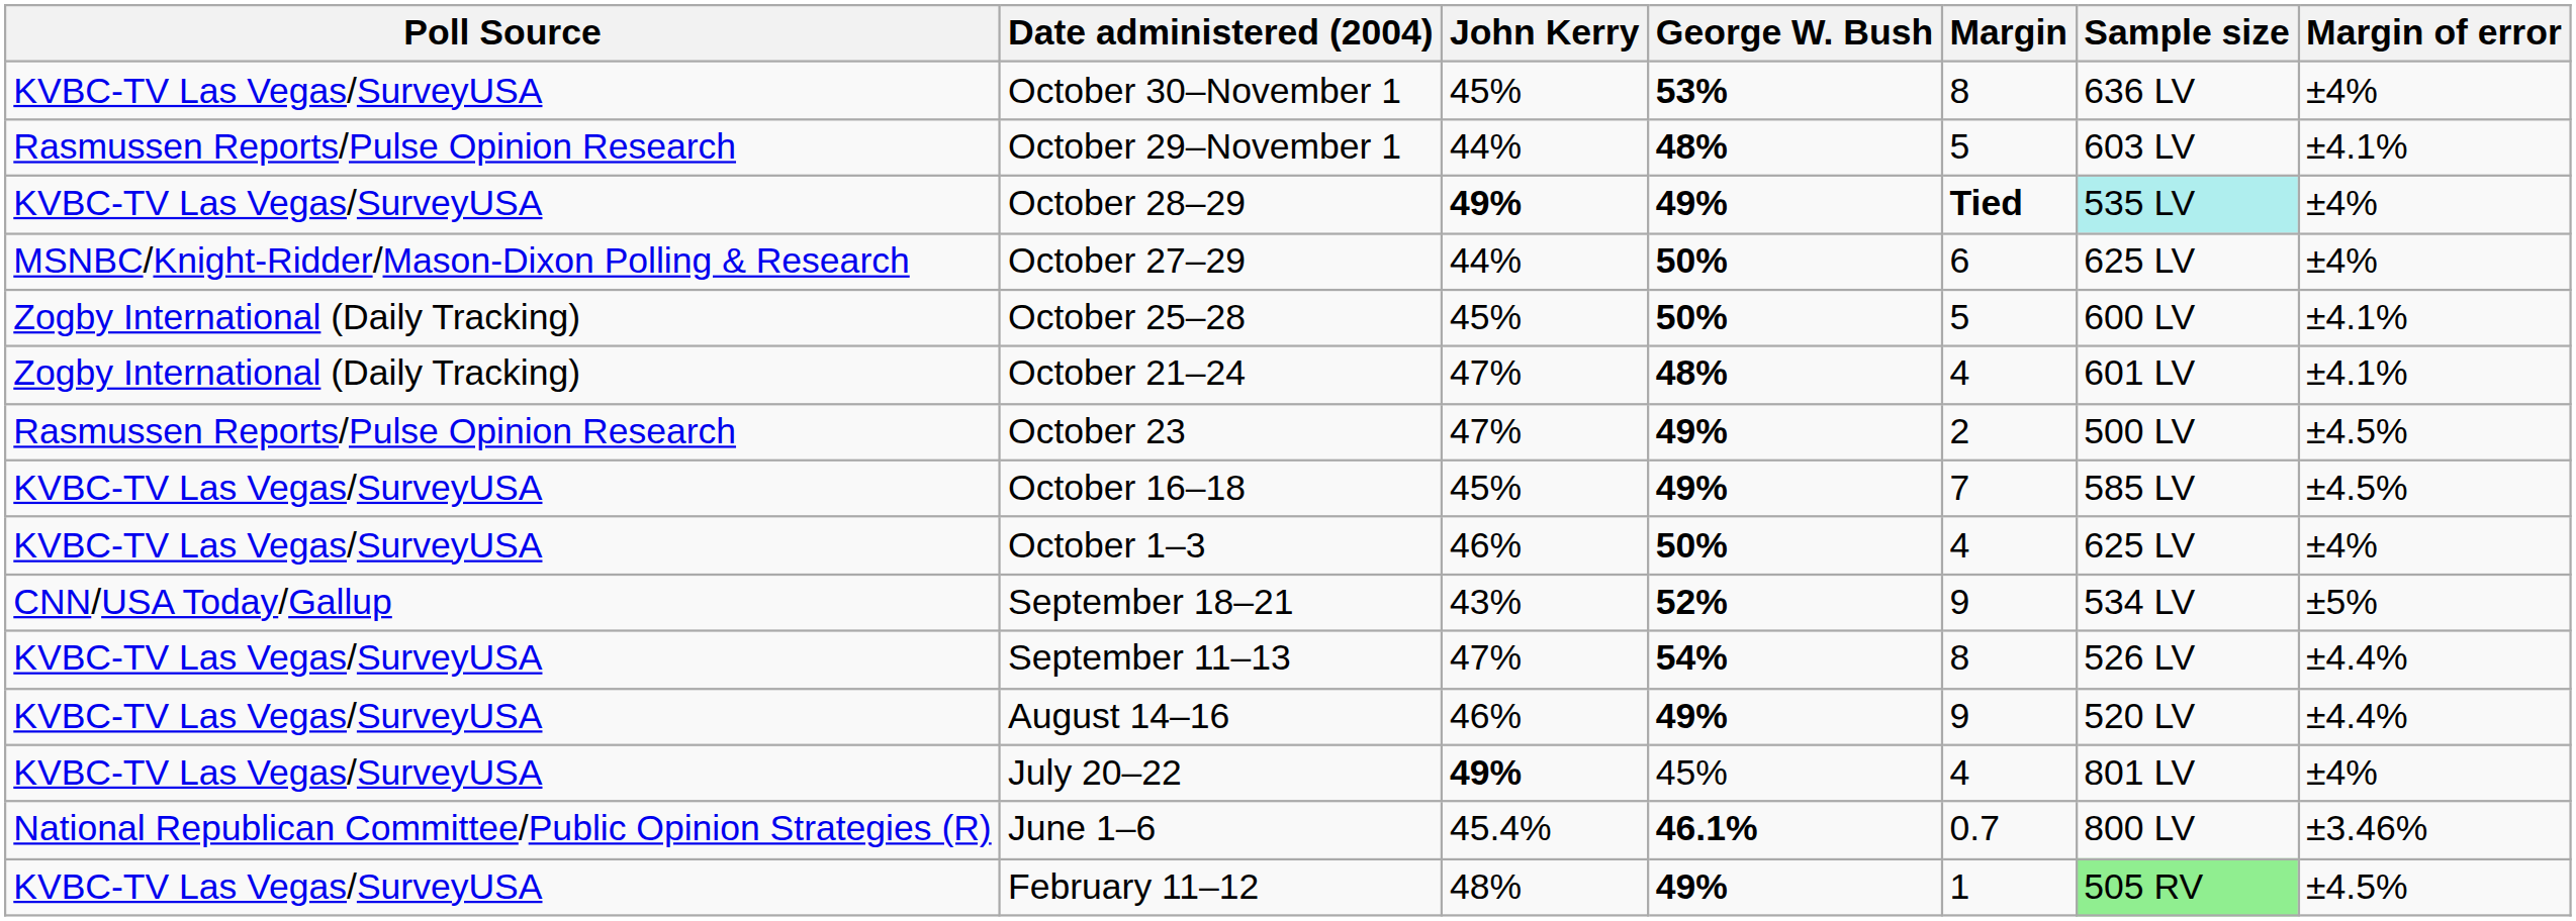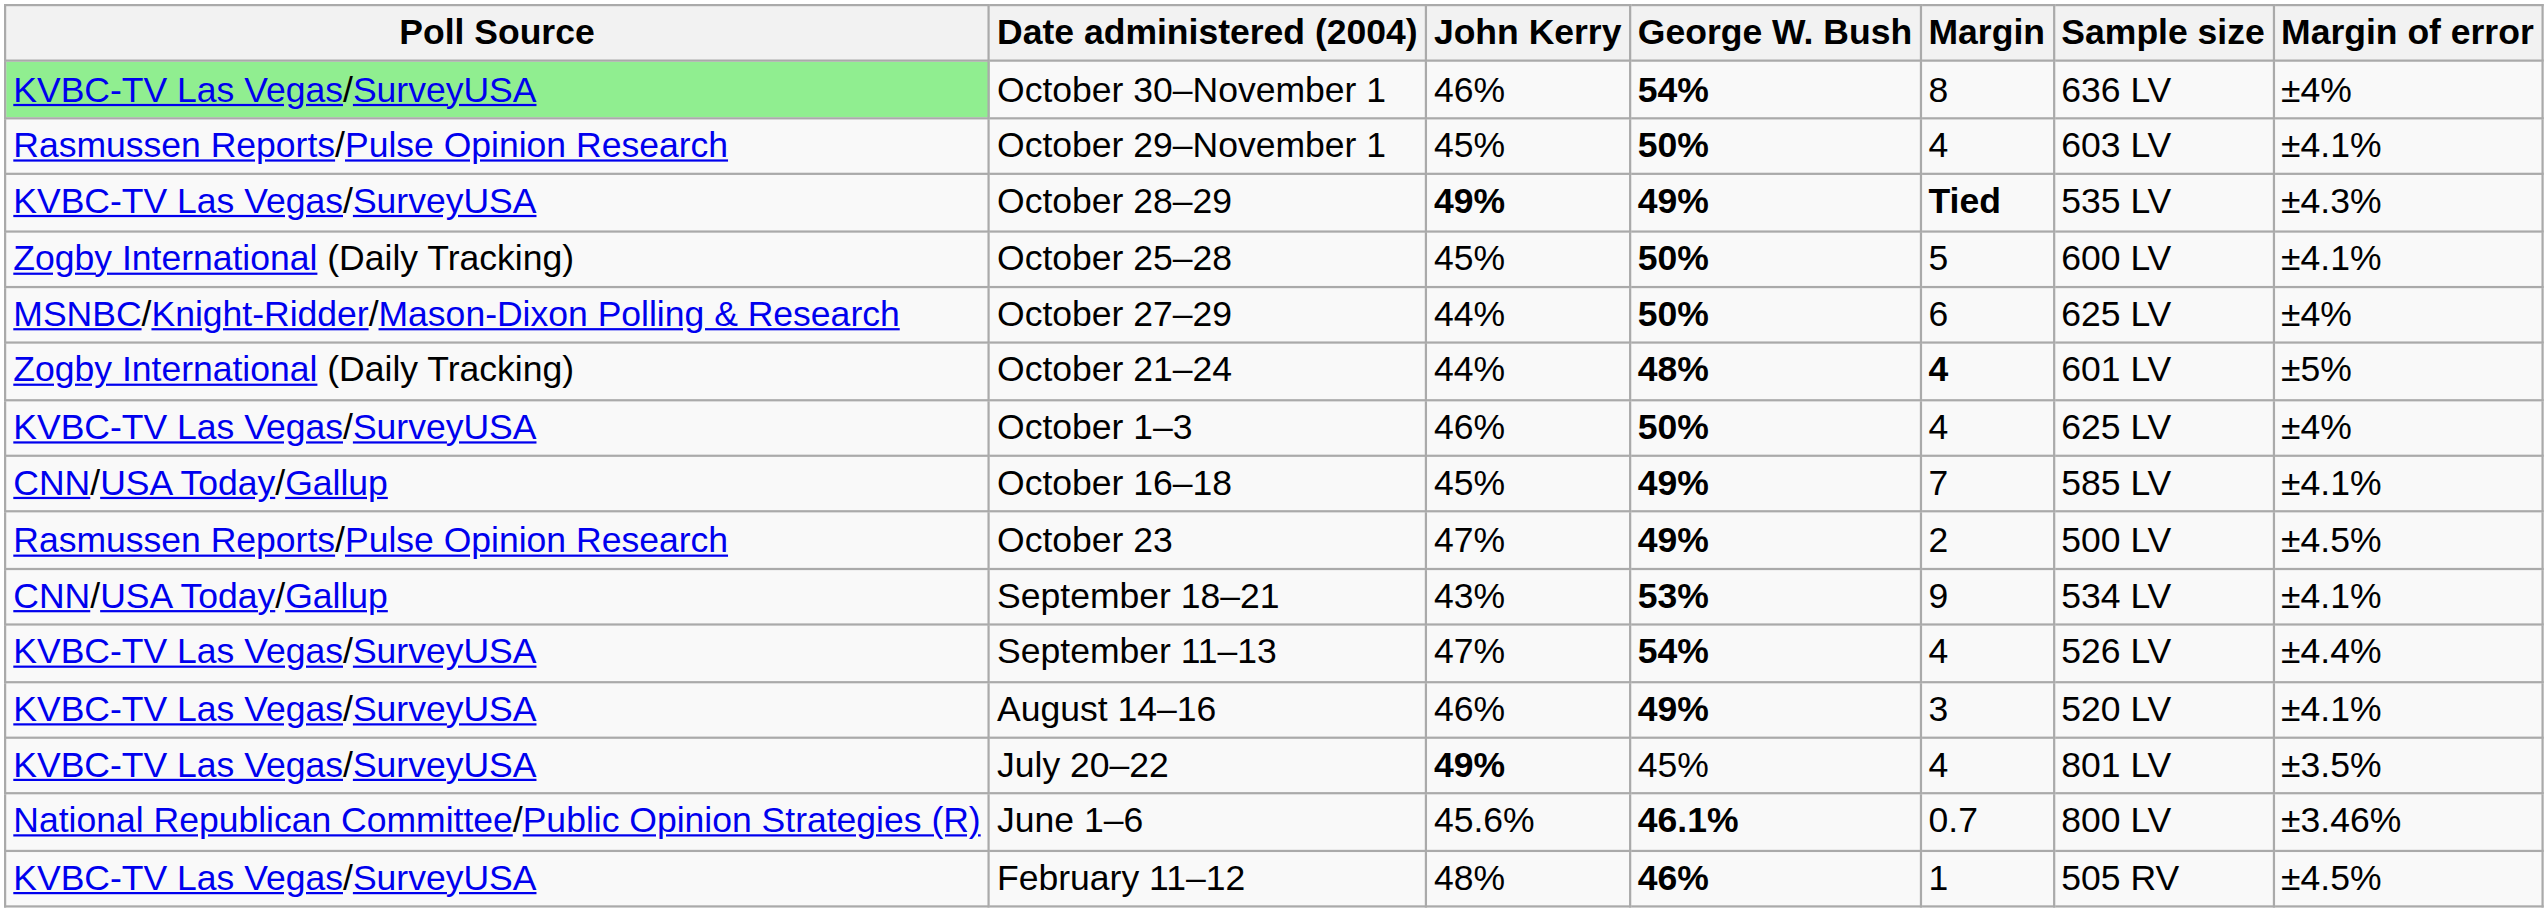 <table class="wikitable">
 <tr>
 <th>Poll Source</th>
 <th>Date administered (2004)</th>
 <th>John Kerry</th>
 <th>George W. Bush</th>
 <th>Margin</th>
 <th>Sample size</th>
 <th>Margin of error</th>
 </tr>
 <tr>
-<td><a href='#'>KVBC-TV Las Vegas</a>/<a href='#'>SurveyUSA</a></td>
+<td style="background: lightgreen;"><a href='#'>KVBC-TV Las Vegas</a>/<a href='#'>SurveyUSA</a></td>
 <td>October 30–November 1</td>
-<td>45%</td>
-<td><strong>53%</strong></td>
+<td>46%</td>
+<td><strong>54%</strong></td>
 <td>8</td>
 <td>636 LV</td>
 <td>±4%</td>
 </tr>
 <tr>
 <td><a href='#'>Rasmussen Reports</a>/<a href='#'>Pulse Opinion Research</a></td>
 <td>October 29–November 1</td>
-<td>44%</td>
-<td><strong>48%</strong></td>
-<td>5</td>
+<td>45%</td>
+<td><strong>50%</strong></td>
+<td>4</td>
 <td>603 LV</td>
 <td>±4.1%</td>
 </tr>
 <tr>
 <td><a href='#'>KVBC-TV Las Vegas</a>/<a href='#'>SurveyUSA</a></td>
 <td>October 28–29</td>
 <td><strong>49%</strong></td>
 <td><strong>49%</strong></td>
 <td><strong>Tied</strong></td>
-<td style="background: paleturquoise;">535 LV</td>
-<td>±4%</td>
+<td>535 LV</td>
+<td>±4.3%</td>
+</tr>
+<tr>
+<td><a href='#'>Zogby International</a> (Daily Tracking)</td>
+<td>October 25–28</td>
+<td>45%</td>
+<td><strong>50%</strong></td>
+<td>5</td>
+<td>600 LV</td>
+<td>±4.1%</td>
 </tr>
 <tr>
 <td><a href='#'>MSNBC</a>/<a href='#'>Knight-Ridder</a>/<a href='#'>Mason-Dixon Polling & Research</a></td>
 <td>October 27–29</td>
 <td>44%</td>
 <td><strong>50%</strong></td>
 <td>6</td>
 <td>625 LV</td>
 <td>±4%</td>
 </tr>
 <tr>
 <td><a href='#'>Zogby International</a> (Daily Tracking)</td>
-<td>October 25–28</td>
-<td>45%</td>
-<td><strong>50%</strong></td>
-<td>5</td>
-<td>600 LV</td>
-<td>±4.1%</td>
+<td>October 21–24</td>
+<td>44%</td>
+<td><strong>48%</strong></td>
+<td><strong>4</strong></td>
+<td>601 LV</td>
+<td>±5%</td>
 </tr>
 <tr>
-<td><a href='#'>Zogby International</a> (Daily Tracking)</td>
-<td>October 21–24</td>
-<td>47%</td>
-<td><strong>48%</strong></td>
+<td><a href='#'>KVBC-TV Las Vegas</a>/<a href='#'>SurveyUSA</a></td>
+<td>October 1–3</td>
+<td>46%</td>
+<td><strong>50%</strong></td>
 <td>4</td>
-<td>601 LV</td>
+<td>625 LV</td>
+<td>±4%</td>
+</tr>
+<tr>
+<td><a href='#'>CNN</a>/<a href='#'>USA Today</a>/<a href='#'>Gallup</a></td>
+<td>October 16–18</td>
+<td>45%</td>
+<td><strong>49%</strong></td>
+<td>7</td>
+<td>585 LV</td>
 <td>±4.1%</td>
 </tr>
 <tr>
 <td><a href='#'>Rasmussen Reports</a>/<a href='#'>Pulse Opinion Research</a></td>
 <td>October 23</td>
 <td>47%</td>
 <td><strong>49%</strong></td>
 <td>2</td>
 <td>500 LV</td>
 <td>±4.5%</td>
 </tr>
 <tr>
-<td><a href='#'>KVBC-TV Las Vegas</a>/<a href='#'>SurveyUSA</a></td>
-<td>October 16–18</td>
-<td>45%</td>
-<td><strong>49%</strong></td>
-<td>7</td>
-<td>585 LV</td>
-<td>±4.5%</td>
-</tr>
-<tr>
-<td><a href='#'>KVBC-TV Las Vegas</a>/<a href='#'>SurveyUSA</a></td>
-<td>October 1–3</td>
-<td>46%</td>
-<td><strong>50%</strong></td>
-<td>4</td>
-<td>625 LV</td>
-<td>±4%</td>
-</tr>
-<tr>
 <td><a href='#'>CNN</a>/<a href='#'>USA Today</a>/<a href='#'>Gallup</a></td>
 <td>September 18–21</td>
 <td>43%</td>
-<td><strong>52%</strong></td>
+<td><strong>53%</strong></td>
 <td>9</td>
 <td>534 LV</td>
-<td>±5%</td>
+<td>±4.1%</td>
 </tr>
 <tr>
 <td><a href='#'>KVBC-TV Las Vegas</a>/<a href='#'>SurveyUSA</a></td>
 <td>September 11–13</td>
 <td>47%</td>
 <td><strong>54%</strong></td>
-<td>8</td>
+<td>4</td>
 <td>526 LV</td>
 <td>±4.4%</td>
 </tr>
 <tr>
 <td><a href='#'>KVBC-TV Las Vegas</a>/<a href='#'>SurveyUSA</a></td>
 <td>August 14–16</td>
 <td>46%</td>
 <td><strong>49%</strong></td>
-<td>9</td>
+<td>3</td>
 <td>520 LV</td>
-<td>±4.4%</td>
+<td>±4.1%</td>
 </tr>
 <tr>
 <td><a href='#'>KVBC-TV Las Vegas</a>/<a href='#'>SurveyUSA</a></td>
 <td>July 20–22</td>
 <td><strong>49%</strong></td>
 <td>45%</td>
 <td>4</td>
 <td>801 LV</td>
-<td>±4%</td>
+<td>±3.5%</td>
 </tr>
 <tr>
 <td><a href='#'>National Republican Committee</a>/<a href='#'>Public Opinion Strategies (R)</a></td>
 <td>June 1–6</td>
-<td>45.4%</td>
+<td>45.6%</td>
 <td><strong>46.1%</strong></td>
 <td>0.7</td>
 <td>800 LV</td>
 <td>±3.46%</td>
 </tr>
 <tr>
 <td><a href='#'>KVBC-TV Las Vegas</a>/<a href='#'>SurveyUSA</a></td>
 <td>February 11–12</td>
 <td>48%</td>
-<td><strong>49%</strong></td>
+<td><strong>46%</strong></td>
 <td>1</td>
-<td style="background: lightgreen;">505 RV</td>
+<td>505 RV</td>
 <td>±4.5%</td>
 </tr>
 </table>
